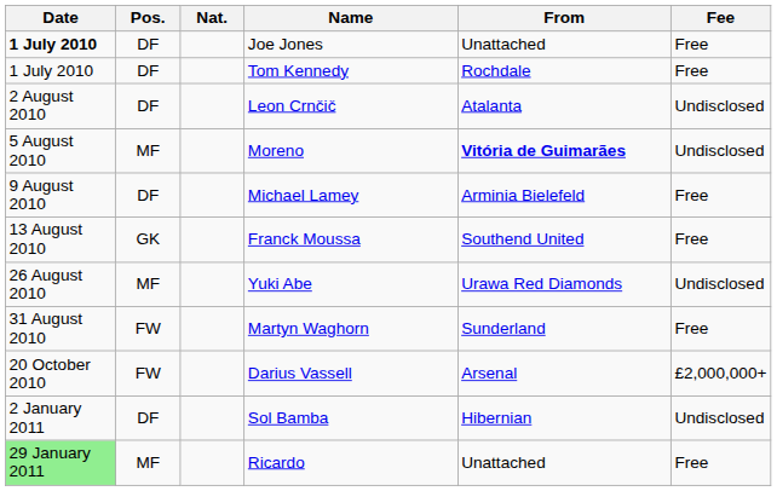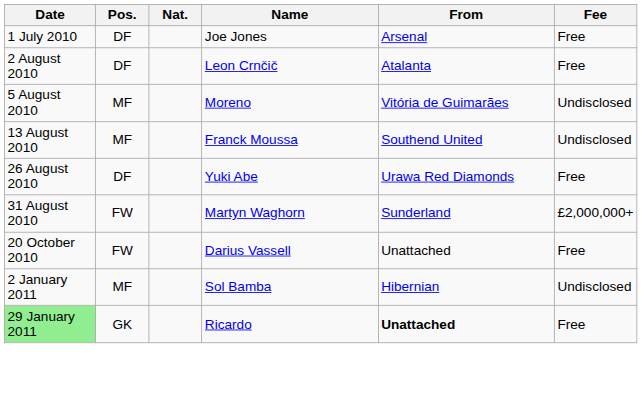 <table class="wikitable">
 <tr>
 <th width=100>Date</th>
 <th width=55>Pos.</th>
 <th width=55>Nat.</th>
 <th width=200>Name</th>
 <th width=200>From</th>
 <th width=75>Fee</th>
 </tr>
 <tr>
-<td><strong>1 July 2010</strong></td>
+<td>1 July 2010</td>
 <td align=center>DF</td>
 <td align=center></td>
 <td>Joe Jones</td>
-<td>Unattached</td>
-<td>Free</td>
-</tr>
-<tr>
-<td>1 July 2010</td>
-<td align=center>DF</td>
-<td align=center></td>
-<td><a href='#'>Tom Kennedy</a></td>
-<td> <a href='#'>Rochdale</a></td>
+<td> <a href='#'>Arsenal</a></td>
 <td>Free</td>
 </tr>
 <tr>
 <td>2 August 2010</td>
 <td align=center>DF</td>
 <td align=center></td>
 <td><a href='#'>Leon Crnčič</a></td>
 <td> <a href='#'>Atalanta</a></td>
-<td>Undisclosed</td>
+<td>Free</td>
 </tr>
 <tr>
 <td>5 August 2010</td>
 <td align=center>MF</td>
 <td align=center></td>
 <td><a href='#'>Moreno</a></td>
-<td><strong> <a href='#'>Vitória de Guimarães</a></strong></td>
+<td> <a href='#'>Vitória de Guimarães</a></td>
 <td>Undisclosed</td>
 </tr>
 <tr>
-<td>9 August 2010</td>
-<td align=center>DF</td>
-<td align=center></td>
-<td><a href='#'>Michael Lamey</a></td>
-<td> <a href='#'>Arminia Bielefeld</a></td>
-<td>Free</td>
-</tr>
-<tr>
 <td>13 August 2010</td>
-<td align=center>GK</td>
+<td align=center>MF</td>
 <td align=center></td>
 <td><a href='#'>Franck Moussa</a></td>
 <td> <a href='#'>Southend United</a></td>
-<td>Free</td>
+<td>Undisclosed</td>
 </tr>
 <tr>
 <td>26 August 2010</td>
-<td align=center>MF</td>
+<td align=center>DF</td>
 <td align=center></td>
 <td><a href='#'>Yuki Abe</a></td>
 <td> <a href='#'>Urawa Red Diamonds</a></td>
-<td>Undisclosed</td>
+<td>Free</td>
 </tr>
 <tr>
 <td>31 August 2010</td>
 <td align=center>FW</td>
 <td align=center></td>
 <td><a href='#'>Martyn Waghorn</a></td>
 <td> <a href='#'>Sunderland</a></td>
-<td>Free</td>
+<td>£2,000,000+</td>
 </tr>
 <tr>
 <td>20 October 2010</td>
 <td align=center>FW</td>
 <td align=center></td>
 <td><a href='#'>Darius Vassell</a></td>
-<td> <a href='#'>Arsenal</a></td>
-<td>£2,000,000+</td>
+<td>Unattached</td>
+<td>Free</td>
 </tr>
 <tr>
 <td>2 January 2011</td>
-<td align=center>DF</td>
+<td align=center>MF</td>
 <td align=center></td>
 <td><a href='#'>Sol Bamba</a></td>
 <td> <a href='#'>Hibernian</a></td>
 <td>Undisclosed</td>
 </tr>
 <tr>
 <td style="background: lightgreen;">29 January 2011</td>
-<td align=center>MF</td>
+<td align=center>GK</td>
 <td align=center></td>
 <td><a href='#'>Ricardo</a></td>
-<td>Unattached</td>
+<td><strong>Unattached</strong></td>
 <td>Free</td>
 </tr>
 </table>
